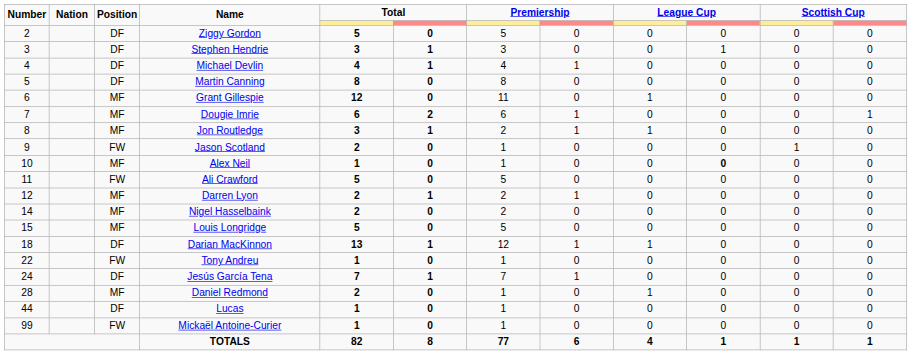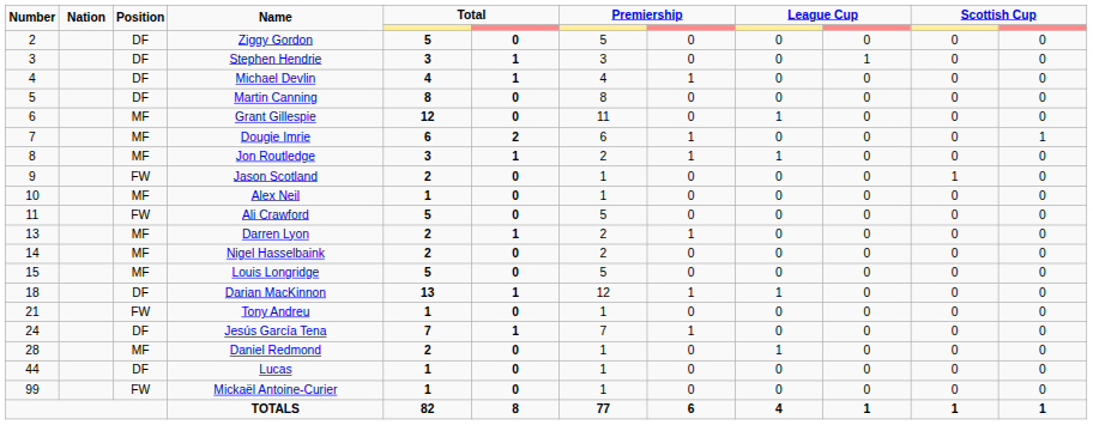 <table class="wikitable" style="text-align:center;">
 <tr style="text-align:center;">
 <td rowspan="2"  style="width:5%; "><strong>Number</strong></td>
 <td rowspan="2"  style="width:5%; "><strong>Nation</strong></td>
 <td rowspan="2"  style="width:5%; "><strong>Position</strong></td>
 <td rowspan="2"  style="width:20%; "><strong>Name</strong></td>
 <td colspan="2"><strong>Total</strong></td>
 <td colspan="2"><strong><a href='#'>Premiership</a></strong></td>
 <td colspan="2"><strong><a href='#'>League Cup</a></strong></td>
 <td colspan="2"><strong><a href='#'>Scottish Cup</a></strong></td>
 </tr>
 <tr>
 <th style="width:60px; background:#fe9;"></th>
 <th style="width:60px; background:#ff8888;"></th>
 <th style="width:60px; background:#fe9;"></th>
 <th style="width:60px; background:#ff8888;"></th>
 <th style="width:60px; background:#fe9;"></th>
 <th style="width:60px; background:#ff8888;"></th>
 <th style="width:60px; background:#fe9;"></th>
 <th style="width:60px; background:#ff8888;"></th>
 </tr>
 <tr>
 <td>2</td>
 <td></td>
 <td>DF</td>
 <td><a href='#'>Ziggy Gordon</a></td>
 <td><strong>5</strong></td>
 <td><strong>0</strong></td>
 <td>5</td>
 <td>0</td>
 <td>0</td>
 <td>0</td>
 <td>0</td>
 <td>0</td>
 </tr>
 <tr>
 <td>3</td>
 <td></td>
 <td>DF</td>
 <td><a href='#'>Stephen Hendrie</a></td>
 <td><strong>3</strong></td>
 <td><strong>1</strong></td>
 <td>3</td>
 <td>0</td>
 <td>0</td>
 <td>1</td>
 <td>0</td>
 <td>0</td>
 </tr>
 <tr>
 <td>4</td>
 <td></td>
 <td>DF</td>
 <td><a href='#'>Michael Devlin</a></td>
 <td><strong>4</strong></td>
 <td><strong>1</strong></td>
 <td>4</td>
 <td>1</td>
 <td>0</td>
 <td>0</td>
 <td>0</td>
 <td>0</td>
 </tr>
 <tr>
 <td>5</td>
 <td></td>
 <td>DF</td>
 <td><a href='#'>Martin Canning</a></td>
 <td><strong>8</strong></td>
 <td><strong>0</strong></td>
 <td>8</td>
 <td>0</td>
 <td>0</td>
 <td>0</td>
 <td>0</td>
 <td>0</td>
 </tr>
 <tr>
 <td>6</td>
 <td></td>
 <td>MF</td>
 <td><a href='#'>Grant Gillespie</a></td>
 <td><strong>12</strong></td>
 <td><strong>0</strong></td>
 <td>11</td>
 <td>0</td>
 <td>1</td>
 <td>0</td>
 <td>0</td>
 <td>0</td>
 </tr>
 <tr>
 <td>7</td>
 <td></td>
 <td>MF</td>
 <td><a href='#'>Dougie Imrie</a></td>
 <td><strong>6</strong></td>
 <td><strong>2</strong></td>
 <td>6</td>
 <td>1</td>
 <td>0</td>
 <td>0</td>
 <td>0</td>
 <td>1</td>
 </tr>
 <tr>
 <td>8</td>
 <td></td>
 <td>MF</td>
 <td><a href='#'>Jon Routledge</a></td>
 <td><strong>3</strong></td>
 <td><strong>1</strong></td>
 <td>2</td>
 <td>1</td>
 <td>1</td>
 <td>0</td>
 <td>0</td>
 <td>0</td>
 </tr>
 <tr>
 <td>9</td>
 <td></td>
 <td>FW</td>
 <td><a href='#'>Jason Scotland</a></td>
 <td><strong>2</strong></td>
 <td><strong>0</strong></td>
 <td>1</td>
 <td>0</td>
 <td>0</td>
 <td>0</td>
 <td>1</td>
 <td>0</td>
 </tr>
 <tr>
 <td>10</td>
 <td></td>
 <td>MF</td>
 <td><a href='#'>Alex Neil</a></td>
 <td><strong>1</strong></td>
 <td><strong>0</strong></td>
 <td>1</td>
 <td>0</td>
 <td>0</td>
-<td><strong>0</strong></td>
+<td>0</td>
 <td>0</td>
 <td>0</td>
 </tr>
 <tr>
 <td>11</td>
 <td></td>
 <td>FW</td>
 <td><a href='#'>Ali Crawford</a></td>
 <td><strong>5</strong></td>
 <td><strong>0</strong></td>
 <td>5</td>
 <td>0</td>
 <td>0</td>
 <td>0</td>
 <td>0</td>
 <td>0</td>
 </tr>
 <tr>
-<td>12</td>
+<td>13</td>
 <td></td>
 <td>MF</td>
 <td><a href='#'>Darren Lyon</a></td>
 <td><strong>2</strong></td>
 <td><strong>1</strong></td>
 <td>2</td>
 <td>1</td>
 <td>0</td>
 <td>0</td>
 <td>0</td>
 <td>0</td>
 </tr>
 <tr>
 <td>14</td>
 <td></td>
 <td>MF</td>
 <td><a href='#'>Nigel Hasselbaink</a></td>
 <td><strong>2</strong></td>
 <td><strong>0</strong></td>
 <td>2</td>
 <td>0</td>
 <td>0</td>
 <td>0</td>
 <td>0</td>
 <td>0</td>
 </tr>
 <tr>
 <td>15</td>
 <td></td>
 <td>MF</td>
 <td><a href='#'>Louis Longridge</a></td>
 <td><strong>5</strong></td>
 <td><strong>0</strong></td>
 <td>5</td>
 <td>0</td>
 <td>0</td>
 <td>0</td>
 <td>0</td>
 <td>0</td>
 </tr>
 <tr>
 <td>18</td>
 <td></td>
 <td>DF</td>
 <td><a href='#'>Darian MacKinnon</a></td>
 <td><strong>13</strong></td>
 <td><strong>1</strong></td>
 <td>12</td>
 <td>1</td>
 <td>1</td>
 <td>0</td>
 <td>0</td>
 <td>0</td>
 </tr>
 <tr>
-<td>22</td>
+<td>21</td>
 <td></td>
 <td>FW</td>
 <td><a href='#'>Tony Andreu</a></td>
 <td><strong>1</strong></td>
 <td><strong>0</strong></td>
 <td>1</td>
 <td>0</td>
 <td>0</td>
 <td>0</td>
 <td>0</td>
 <td>0</td>
 </tr>
 <tr>
 <td>24</td>
 <td></td>
 <td>DF</td>
 <td><a href='#'>Jesús García Tena</a></td>
 <td><strong>7</strong></td>
 <td><strong>1</strong></td>
 <td>7</td>
 <td>1</td>
 <td>0</td>
 <td>0</td>
 <td>0</td>
 <td>0</td>
 </tr>
 <tr>
 <td>28</td>
 <td></td>
 <td>MF</td>
 <td><a href='#'>Daniel Redmond</a></td>
 <td><strong>2</strong></td>
 <td><strong>0</strong></td>
 <td>1</td>
 <td>0</td>
 <td>1</td>
 <td>0</td>
 <td>0</td>
 <td>0</td>
 </tr>
 <tr>
 <td>44</td>
 <td></td>
 <td>DF</td>
 <td><a href='#'>Lucas</a></td>
 <td><strong>1</strong></td>
 <td><strong>0</strong></td>
 <td>1</td>
 <td>0</td>
 <td>0</td>
 <td>0</td>
 <td>0</td>
 <td>0</td>
 </tr>
 <tr>
 <td>99</td>
 <td></td>
 <td>FW</td>
 <td><a href='#'>Mickaël Antoine-Curier</a></td>
 <td><strong>1</strong></td>
 <td><strong>0</strong></td>
 <td>1</td>
 <td>0</td>
 <td>0</td>
 <td>0</td>
 <td>0</td>
 <td>0</td>
 </tr>
 <tr>
 <td colspan="3"></td>
 <td><strong>TOTALS</strong></td>
 <td><strong>82</strong></td>
 <td><strong>8</strong></td>
 <td><strong>77</strong></td>
 <td><strong>6</strong></td>
 <td><strong>4</strong></td>
 <td><strong>1</strong></td>
 <td><strong>1</strong></td>
 <td><strong>1</strong></td>
 </tr>
 </table>
